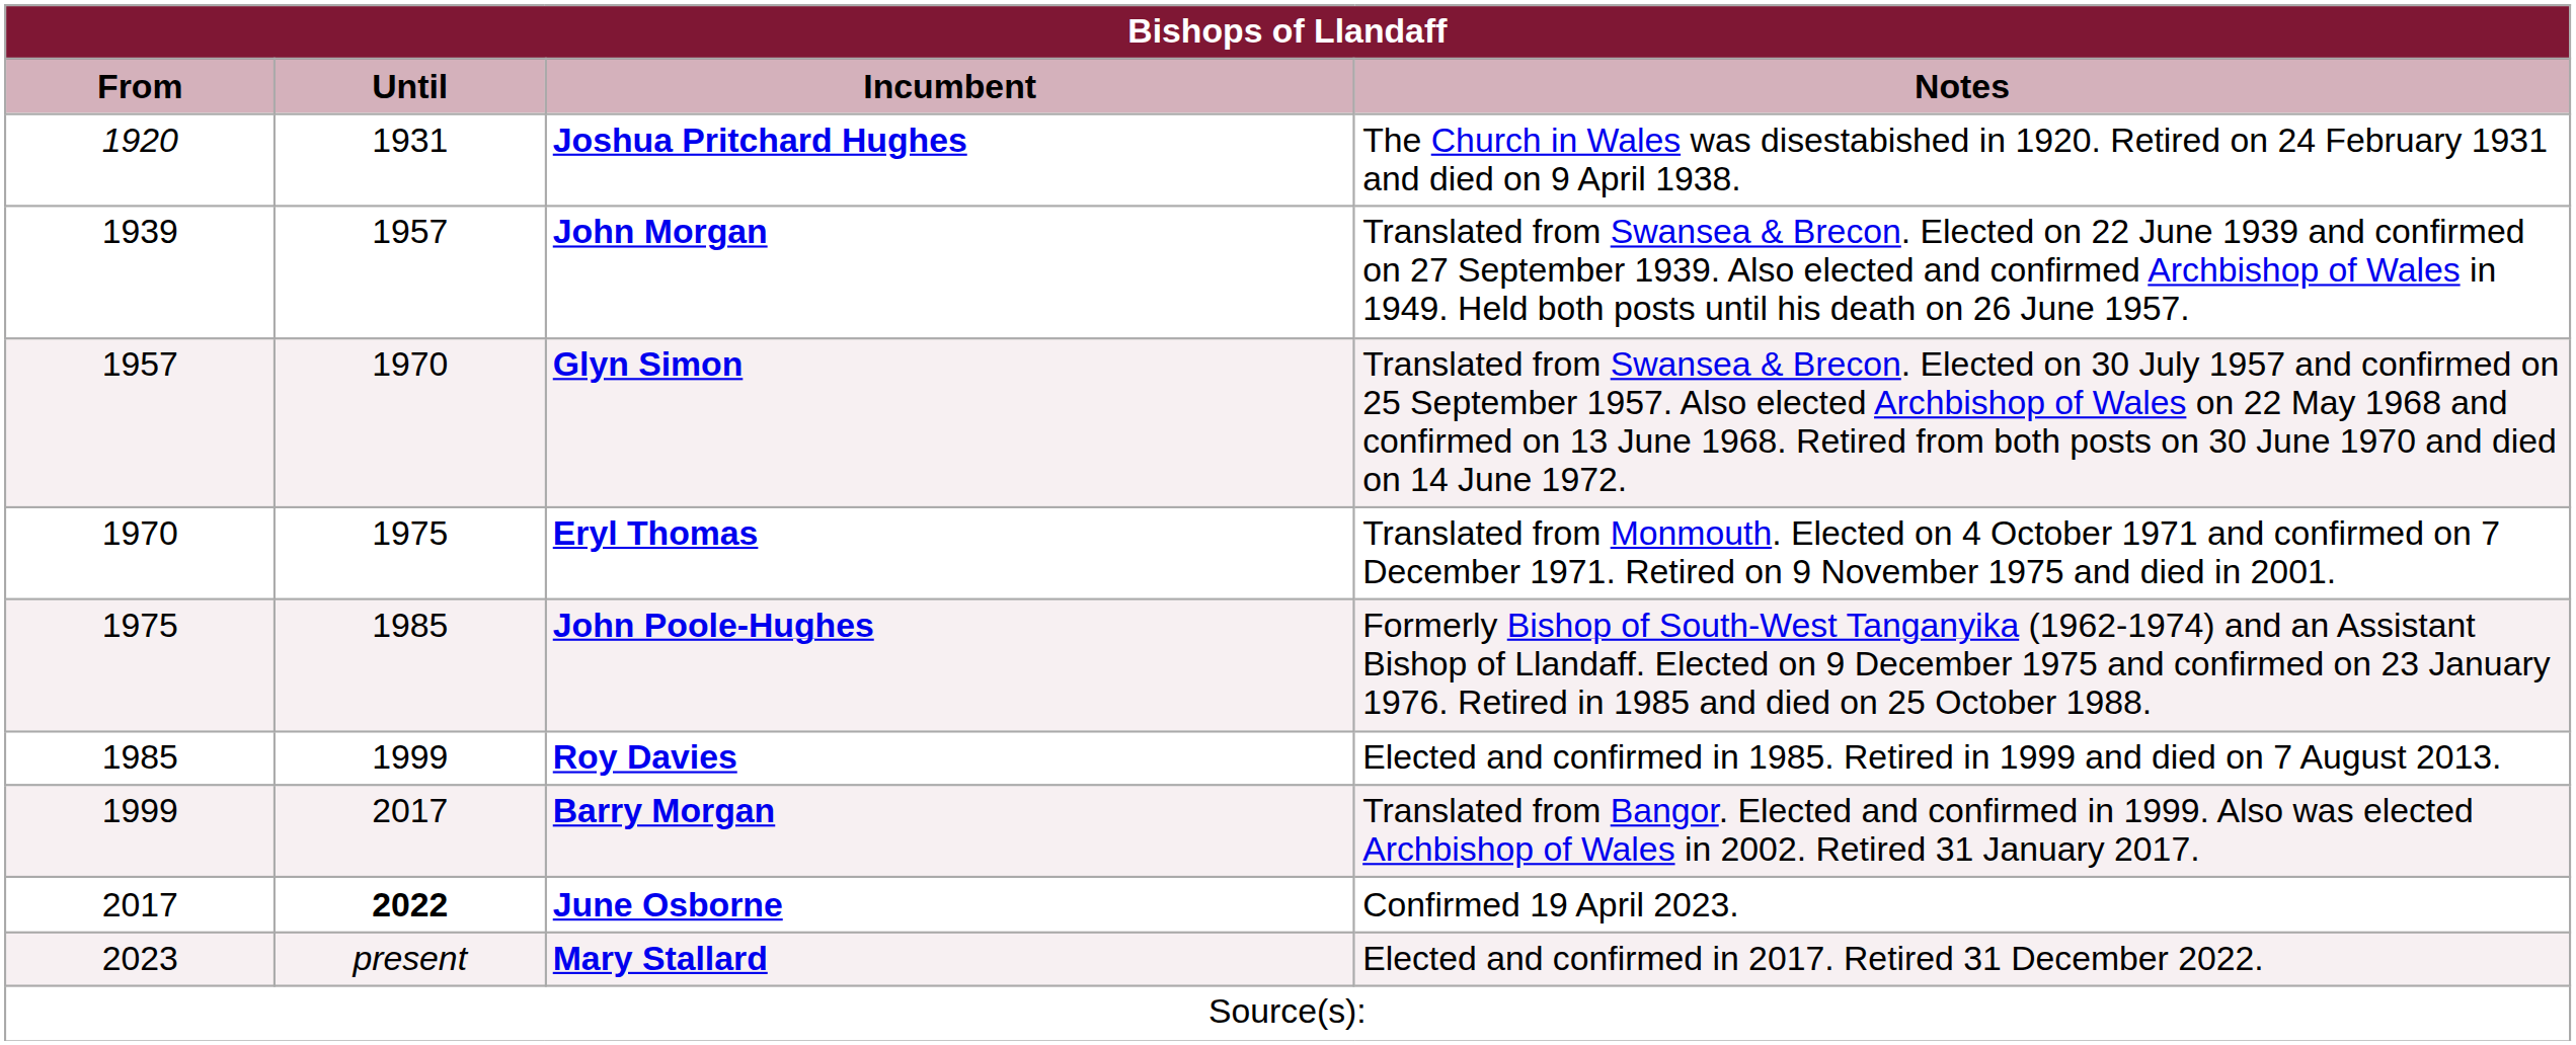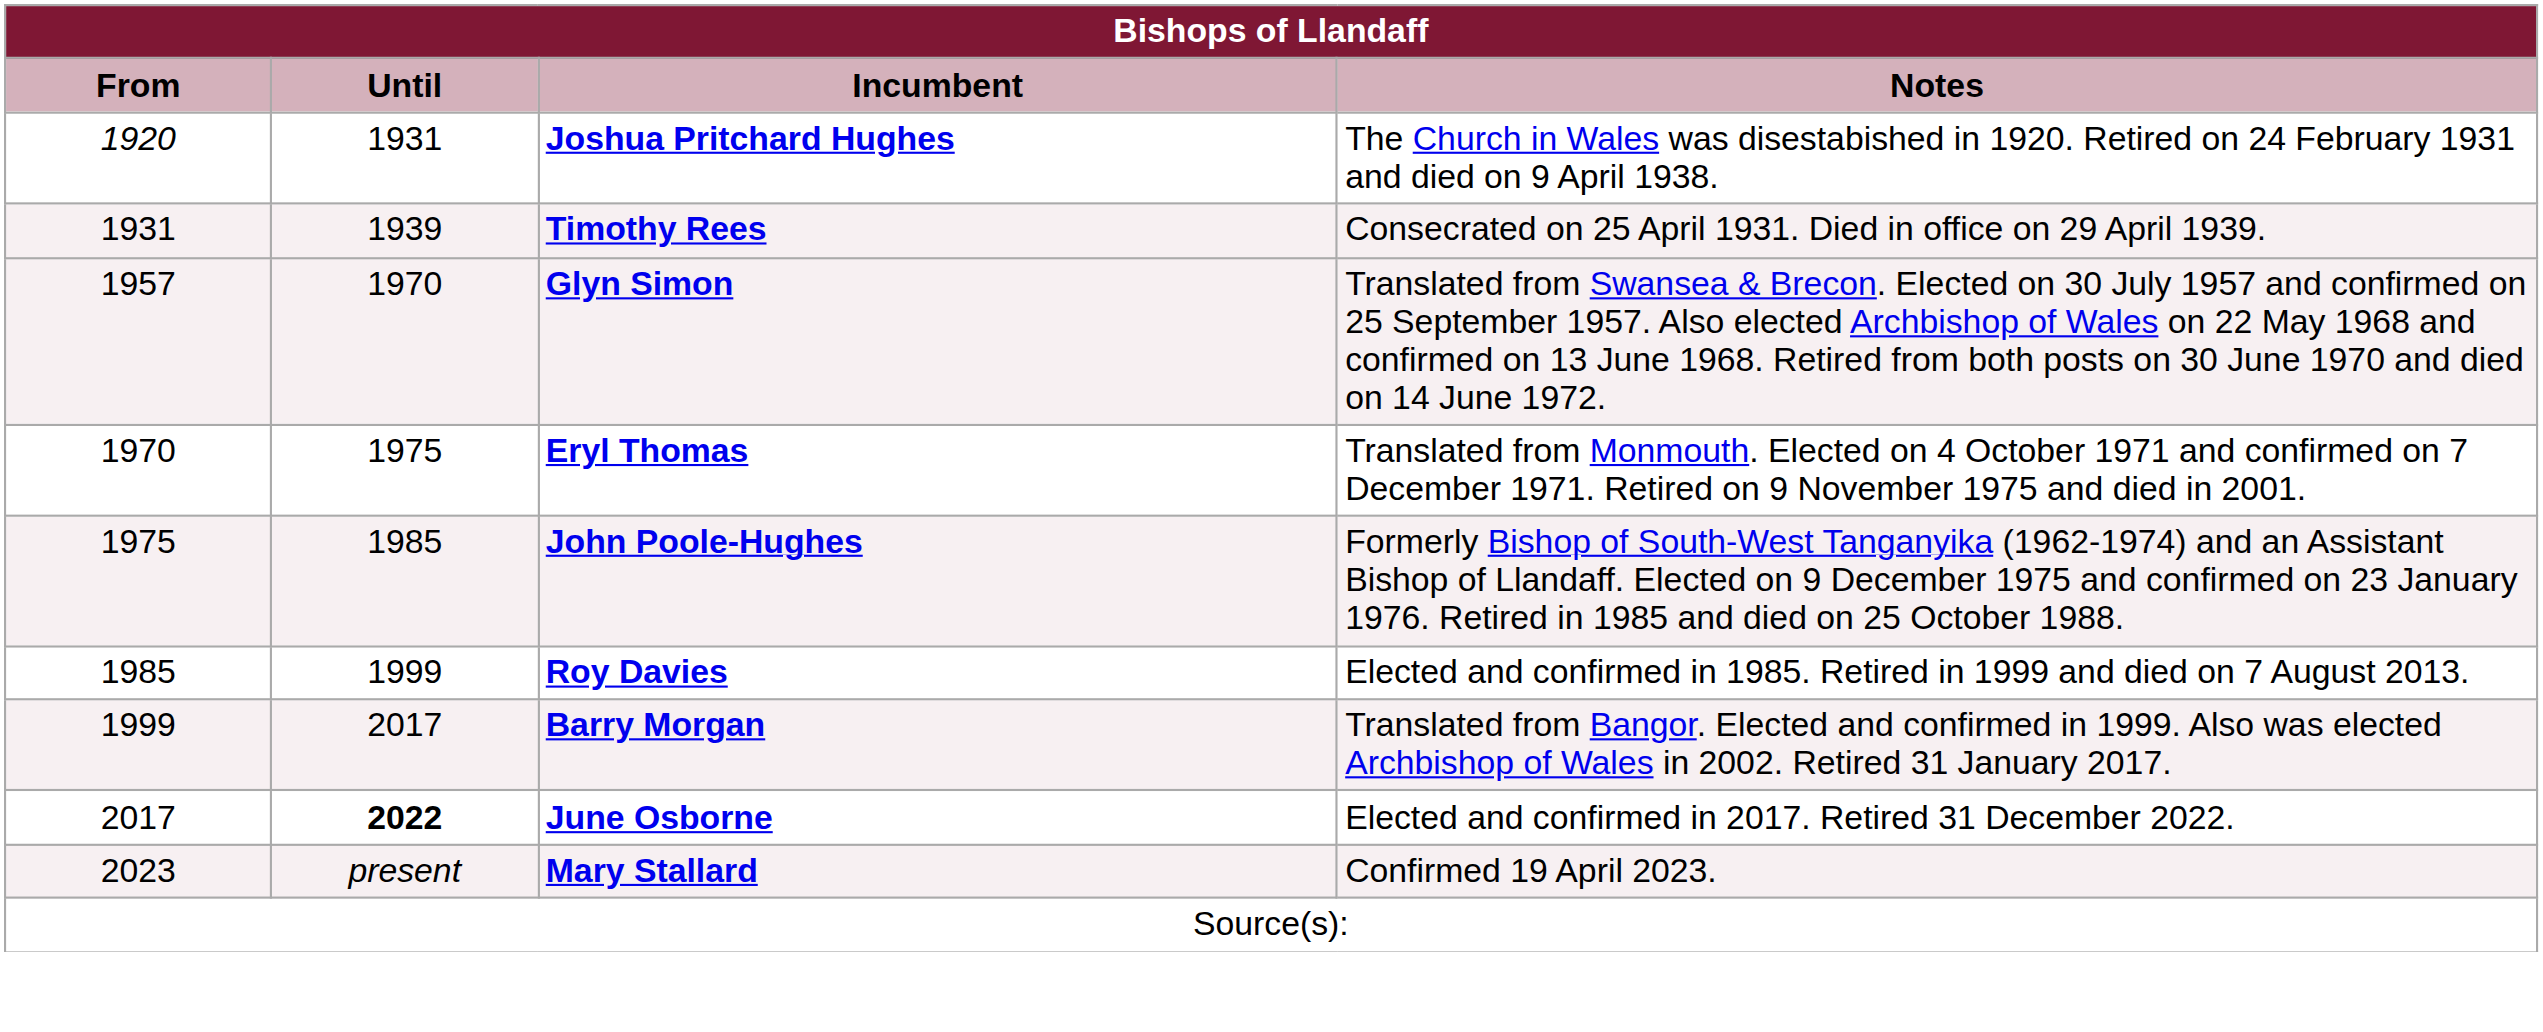 <table class="wikitable" style="width:95%;" border="1" cellpadding="2">
 <tr>
 <th colspan="4" style="background-color: #7F1734; color: white;">Bishops of Llandaff</th>
 </tr>
 <tr>
 <th style="background-color: #D4B1BB; width: 10%;">From</th>
 <th style="background-color: #D4B1BB; width: 10%;">Until</th>
 <th style="background-color: #D4B1BB; width: 30%;">Incumbent</th>
 <th style="background-color: #D4B1BB; width: 45%;">Notes</th>
 </tr>
 <tr valign="top" style="background-color: white;">
 <td align="center"><em>1920</em></td>
 <td align="center">1931</td>
 <td> <strong><a href='#'>Joshua Pritchard Hughes</a></strong></td>
 <td>The <a href='#'>Church in Wales</a> was disestabished in 1920. Retired on 24 February 1931 and died on 9 April 1938.</td>
 </tr>
-<tr valign="top" style="background-color: white;">
+<tr valign="top" style="background-color: #F7F0F2;">
+<td align="center">1931</td>
 <td align="center">1939</td>
-<td align="center">1957</td>
-<td> <strong><a href='#'>John Morgan</a></strong></td>
-<td>Translated from <a href='#'>Swansea & Brecon</a>. Elected on 22 June 1939 and confirmed on 27 September 1939. Also elected and confirmed <a href='#'>Archbishop of Wales</a> in 1949. Held both posts until his death on 26 June 1957.</td>
+<td> <strong><a href='#'>Timothy Rees</a></strong> </td>
+<td>Consecrated on 25 April 1931. Died in office on 29 April 1939.</td>
 </tr>
 <tr valign="top" style="background-color: #F7F0F2;">
 <td align="center">1957</td>
 <td align="center">1970</td>
 <td> <strong><a href='#'>Glyn Simon</a></strong></td>
 <td>Translated from <a href='#'>Swansea & Brecon</a>. Elected on 30 July 1957 and confirmed on 25 September 1957. Also elected <a href='#'>Archbishop of Wales</a> on 22 May 1968 and confirmed on 13 June 1968. Retired from both posts on 30 June 1970 and died on 14 June 1972.</td>
 </tr>
 <tr valign="top" style="background-color: white;">
 <td align="center">1970</td>
 <td align="center">1975</td>
 <td> <strong><a href='#'>Eryl Thomas</a></strong></td>
 <td>Translated from <a href='#'>Monmouth</a>. Elected on 4 October 1971 and confirmed on 7 December 1971. Retired on 9 November 1975 and died in 2001.</td>
 </tr>
 <tr valign="top" style="background-color: #F7F0F2;">
 <td align="center">1975</td>
 <td align="center">1985</td>
 <td> <strong><a href='#'>John Poole-Hughes</a></strong></td>
 <td>Formerly <a href='#'>Bishop of South-West Tanganyika</a> (1962-1974) and an Assistant Bishop of Llandaff. Elected on 9 December 1975 and confirmed on 23 January 1976. Retired in 1985 and died on 25 October 1988.</td>
 </tr>
 <tr valign="top" style="background-color: white;">
 <td align="center">1985</td>
 <td align="center">1999</td>
 <td> <strong><a href='#'>Roy Davies</a></strong></td>
 <td>Elected and confirmed in 1985. Retired in 1999 and died on 7 August 2013.</td>
 </tr>
 <tr valign="top" style="background-color: #F7F0F2;">
 <td align="center">1999</td>
 <td align="center">2017</td>
 <td> <strong><a href='#'>Barry Morgan</a></strong></td>
 <td>Translated from <a href='#'>Bangor</a>. Elected and confirmed in 1999. Also was elected <a href='#'>Archbishop of Wales</a> in 2002. Retired 31 January 2017.</td>
 </tr>
 <tr valign="top" style="background-color: white;">
 <td align="center">2017</td>
 <td align="center"><strong>2022</strong></td>
 <td> <strong><a href='#'>June Osborne</a></strong></td>
-<td>Confirmed 19 April 2023.</td>
+<td>Elected and confirmed in 2017. Retired 31 December 2022.</td>
 </tr>
 <tr valign="top" style="background-color: #F7F0F2;">
 <td align="center">2023</td>
 <td align="center"><em>present</em></td>
 <td> <strong><a href='#'>Mary Stallard</a></strong></td>
-<td>Elected and confirmed in 2017. Retired 31 December 2022.</td>
+<td>Confirmed 19 April 2023.</td>
 </tr>
 <tr valign="top" style="background-color: white;">
 <td align="center" colspan="4">Source(s):</td>
 </tr>
 </table>
